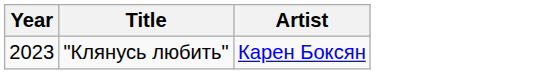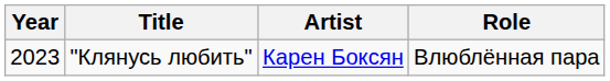 <table class="wikitable">
 <tr>
 <th>Year</th>
 <th>Title</th>
 <th>Artist</th>
+<th>Role</th>
 </tr>
 <tr>
 <td>2023</td>
 <td>"Клянусь любить"</td>
 <td><a href='#'>Карен Боксян</a></td>
+<td>Влюблённая пара</td>
 </tr>
 </table>
